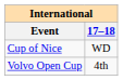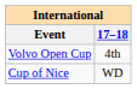 <table class="wikitable" style="text-align:center">
 <tr>
 <th colspan="2" style="background-color: #ffdead; " align="center">International</th>
 </tr>
 <tr>
 <th>Event</th>
 <th><a href='#'>17–18</a></th>
 </tr>
 <tr>
+<td align=left><a href='#'>Volvo Open Cup</a></td>
+<td>4th</td>
+</tr>
+<tr>
 <td align=left><a href='#'>Cup of Nice</a></td>
 <td>WD</td>
 </tr>
-<tr>
-<td align=left><a href='#'>Volvo Open Cup</a></td>
-<td>4th</td>
-</tr>
 </table>
